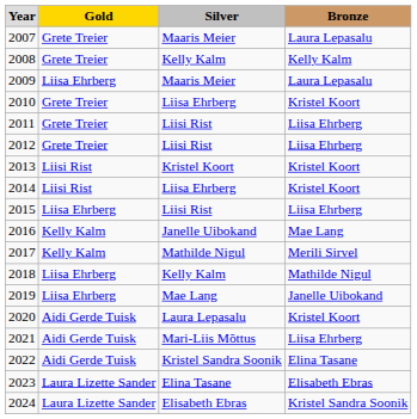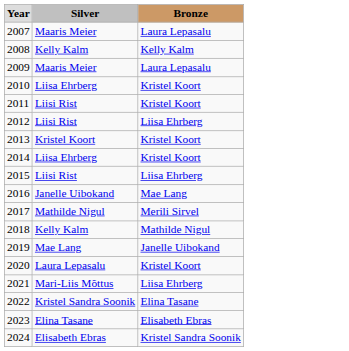 <table class="wikitable" style="text-align:left;">
 <tr>
 <td style="background:#DDDDDD; font-weight:bold; text-align:center;">Year</td>
-<td style="background:gold; font-weight:bold; text-align:center;">Gold</td>
 <td style="background:silver; font-weight:bold; text-align:center;">Silver</td>
 <td style="background:#cc9966; font-weight:bold; text-align:center;">Bronze</td>
 </tr>
 <tr>
 <td>2007</td>
-<td><a href='#'>Grete Treier</a></td>
 <td><a href='#'>Maaris Meier</a></td>
 <td><a href='#'>Laura Lepasalu</a></td>
 </tr>
 <tr>
 <td>2008</td>
-<td><a href='#'>Grete Treier</a></td>
 <td><a href='#'>Kelly Kalm</a></td>
 <td><a href='#'>Kelly Kalm</a></td>
 </tr>
 <tr>
 <td>2009</td>
-<td><a href='#'>Liisa Ehrberg</a></td>
 <td><a href='#'>Maaris Meier</a></td>
 <td><a href='#'>Laura Lepasalu</a></td>
 </tr>
 <tr>
 <td>2010</td>
-<td><a href='#'>Grete Treier</a></td>
 <td><a href='#'>Liisa Ehrberg</a></td>
 <td><a href='#'>Kristel Koort</a></td>
 </tr>
 <tr>
 <td>2011</td>
-<td><a href='#'>Grete Treier</a></td>
 <td><a href='#'>Liisi Rist</a></td>
-<td><a href='#'>Liisa Ehrberg</a></td>
+<td><a href='#'>Kristel Koort</a></td>
 </tr>
 <tr>
 <td>2012</td>
-<td><a href='#'>Grete Treier</a></td>
 <td><a href='#'>Liisi Rist</a></td>
 <td><a href='#'>Liisa Ehrberg</a></td>
 </tr>
 <tr>
 <td>2013</td>
-<td><a href='#'>Liisi Rist</a></td>
 <td><a href='#'>Kristel Koort</a></td>
 <td><a href='#'>Kristel Koort</a></td>
 </tr>
 <tr>
 <td>2014</td>
-<td><a href='#'>Liisi Rist</a></td>
 <td><a href='#'>Liisa Ehrberg</a></td>
 <td><a href='#'>Kristel Koort</a></td>
 </tr>
 <tr>
 <td>2015</td>
-<td><a href='#'>Liisa Ehrberg</a></td>
 <td><a href='#'>Liisi Rist</a></td>
 <td><a href='#'>Liisa Ehrberg</a></td>
 </tr>
 <tr>
 <td>2016</td>
-<td><a href='#'>Kelly Kalm</a></td>
 <td><a href='#'>Janelle Uibokand</a></td>
 <td><a href='#'>Mae Lang</a></td>
 </tr>
 <tr>
 <td>2017</td>
-<td><a href='#'>Kelly Kalm</a></td>
 <td><a href='#'>Mathilde Nigul</a></td>
 <td><a href='#'>Merili Sirvel</a></td>
 </tr>
 <tr>
 <td>2018</td>
-<td><a href='#'>Liisa Ehrberg</a></td>
 <td><a href='#'>Kelly Kalm</a></td>
 <td><a href='#'>Mathilde Nigul</a></td>
 </tr>
 <tr>
 <td>2019</td>
-<td><a href='#'>Liisa Ehrberg</a></td>
 <td><a href='#'>Mae Lang</a></td>
 <td><a href='#'>Janelle Uibokand</a></td>
 </tr>
 <tr>
 <td>2020</td>
-<td><a href='#'>Aidi Gerde Tuisk</a></td>
 <td><a href='#'>Laura Lepasalu</a></td>
 <td><a href='#'>Kristel Koort</a></td>
 </tr>
 <tr>
 <td>2021</td>
-<td><a href='#'>Aidi Gerde Tuisk</a></td>
 <td><a href='#'>Mari-Liis Mõttus</a></td>
 <td><a href='#'>Liisa Ehrberg</a></td>
 </tr>
 <tr>
 <td>2022</td>
-<td><a href='#'>Aidi Gerde Tuisk</a></td>
 <td><a href='#'>Kristel Sandra Soonik</a></td>
 <td><a href='#'>Elina Tasane</a></td>
 </tr>
 <tr>
 <td>2023</td>
-<td><a href='#'>Laura Lizette Sander</a></td>
 <td><a href='#'>Elina Tasane</a></td>
 <td><a href='#'>Elisabeth Ebras</a></td>
 </tr>
 <tr>
 <td>2024</td>
-<td><a href='#'>Laura Lizette Sander</a></td>
 <td><a href='#'>Elisabeth Ebras</a></td>
 <td><a href='#'>Kristel Sandra Soonik</a></td>
 </tr>
 </table>
